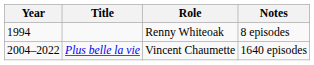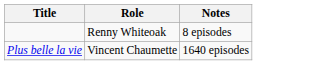 <table class="wikitable sortable">
 <tr>
-<th>Year</th>
 <th>Title</th>
 <th>Role</th>
 <th class="unsortable">Notes</th>
 </tr>
 <tr>
-<td>1994</td>
 <td><em></em></td>
 <td>Renny Whiteoak</td>
 <td>8 episodes</td>
 </tr>
 <tr>
-<td>2004–2022</td>
 <td><em><a href='#'>Plus belle la vie</a></em></td>
 <td>Vincent Chaumette</td>
 <td>1640 episodes</td>
 </tr>
 </table>
